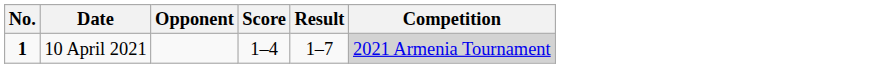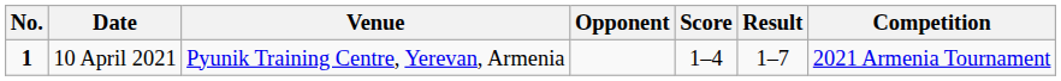 <table class="wikitable sortable">
 <tr>
 <th scope="col">No.</th>
 <th scope="col">Date</th>
+<th scope="col">Venue</th>
 <th scope="col">Opponent</th>
 <th scope="col">Score</th>
 <th scope="col">Result</th>
 <th scope="col">Competition</th>
 </tr>
 <tr>
 <td align="center"><strong>1</strong></td>
 <td>10 April 2021</td>
+<td><a href='#'>Pyunik Training Centre</a>, <a href='#'>Yerevan</a>, Armenia</td>
 <td></td>
 <td align="center">1–4</td>
 <td align="center">1–7</td>
-<td style="background: lightgrey;"><a href='#'>2021 Armenia Tournament</a></td>
+<td><a href='#'>2021 Armenia Tournament</a></td>
 </tr>
 </table>
